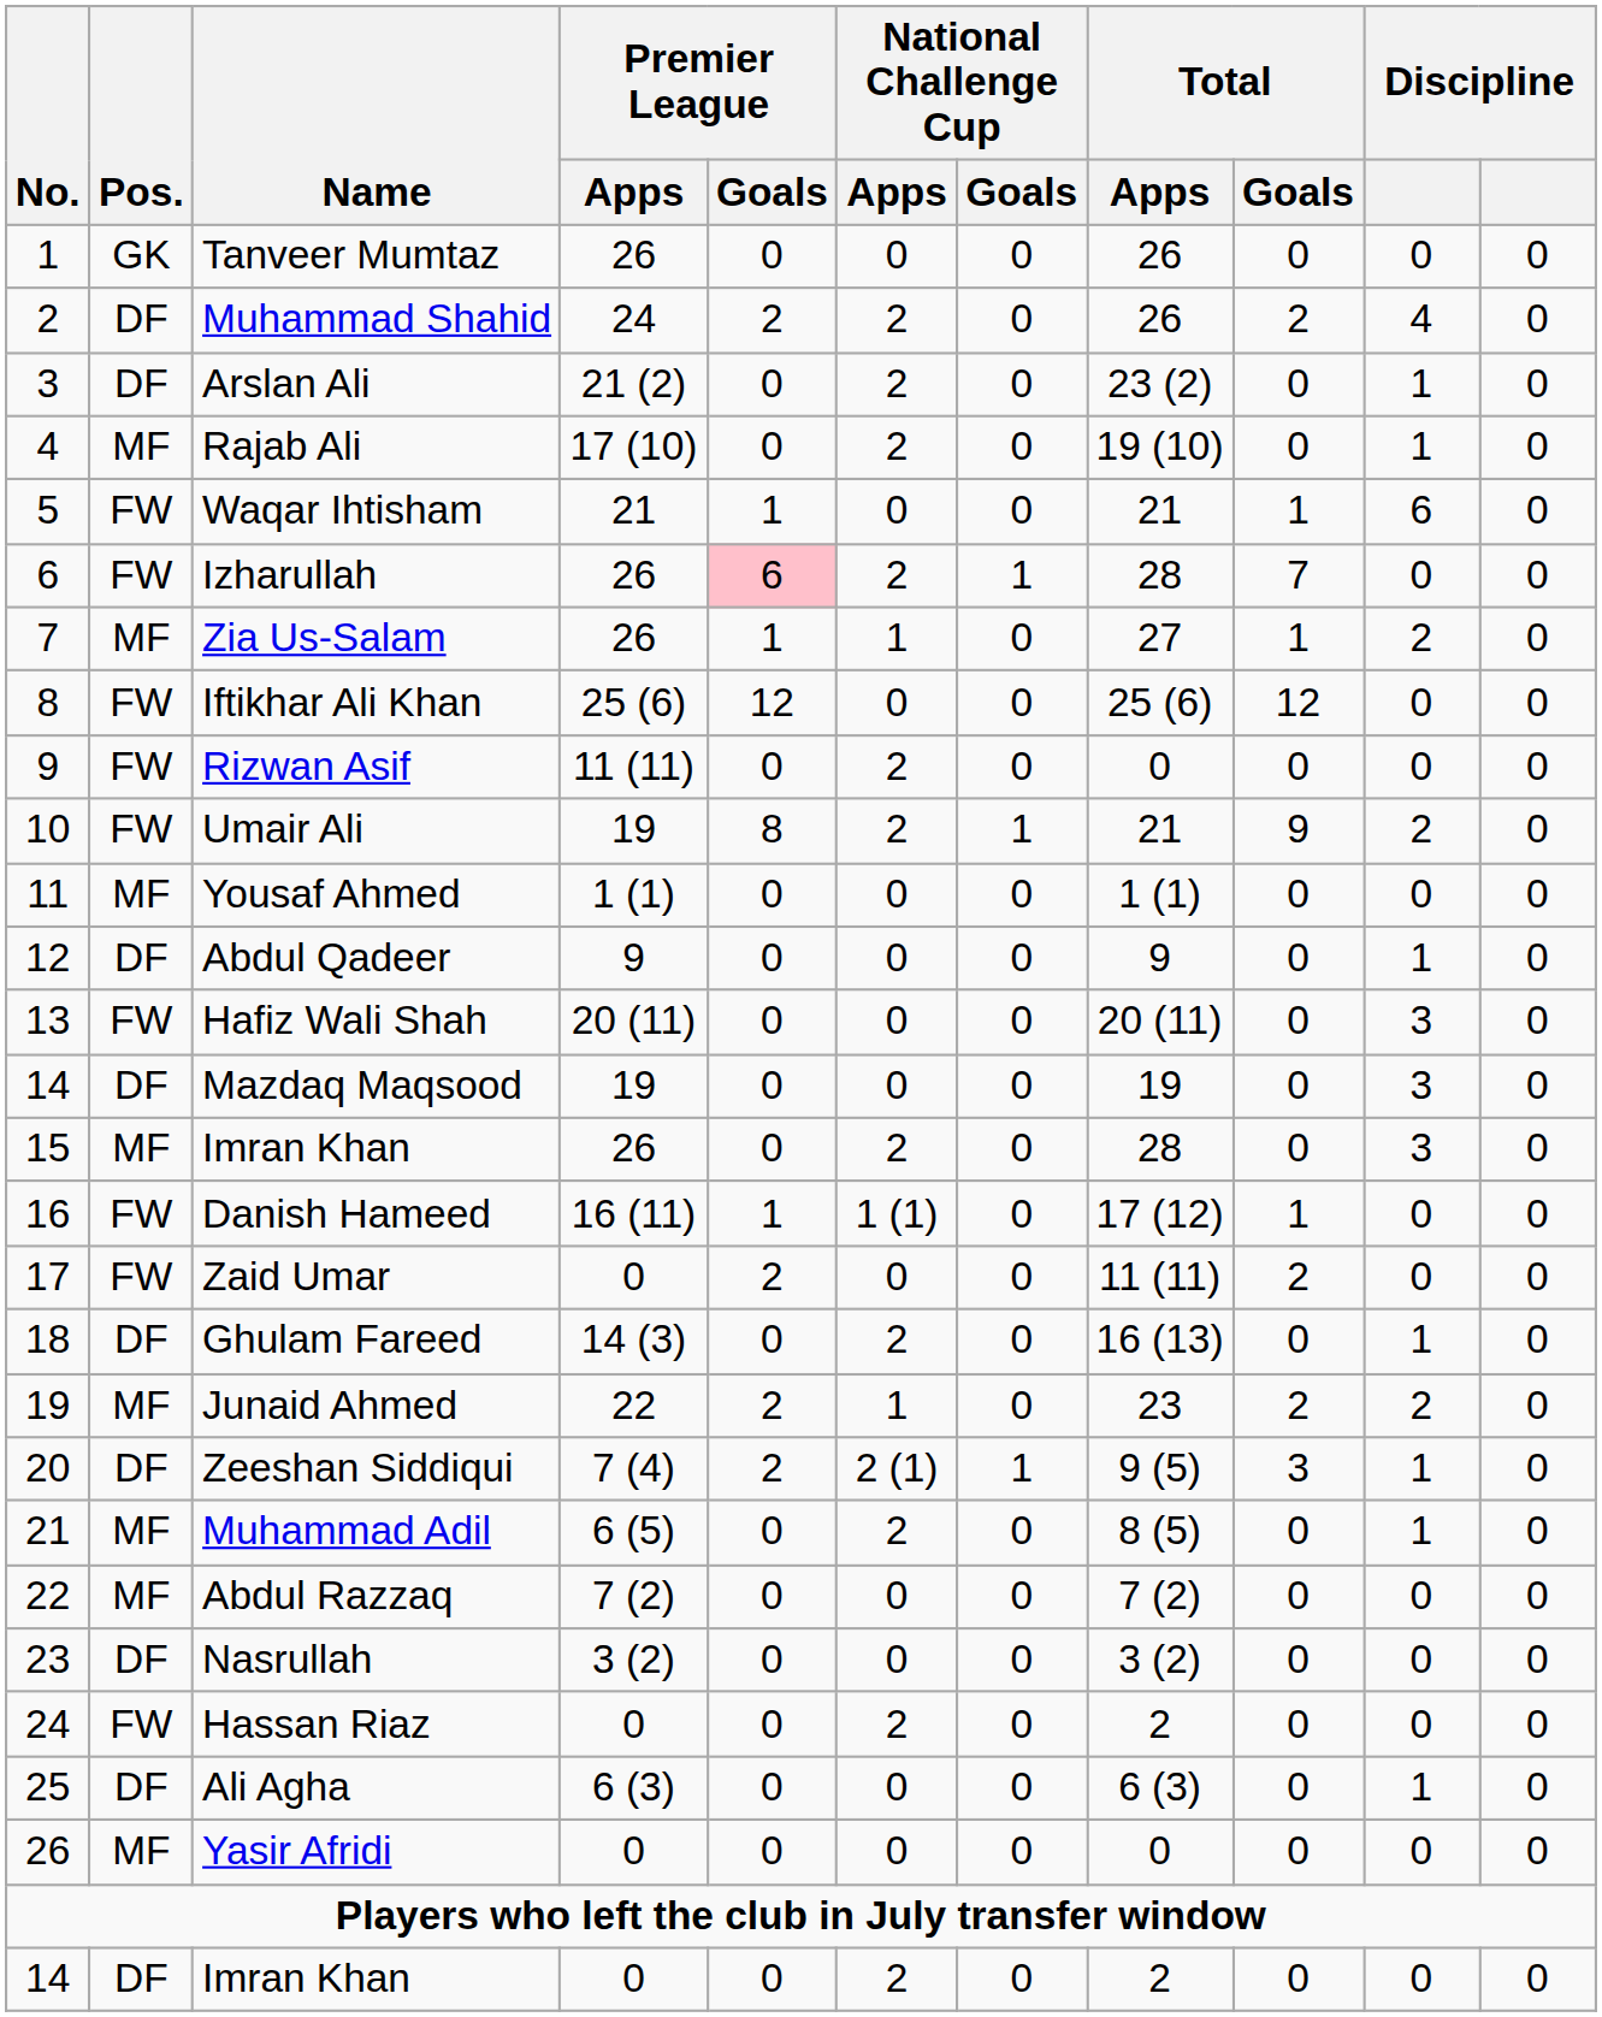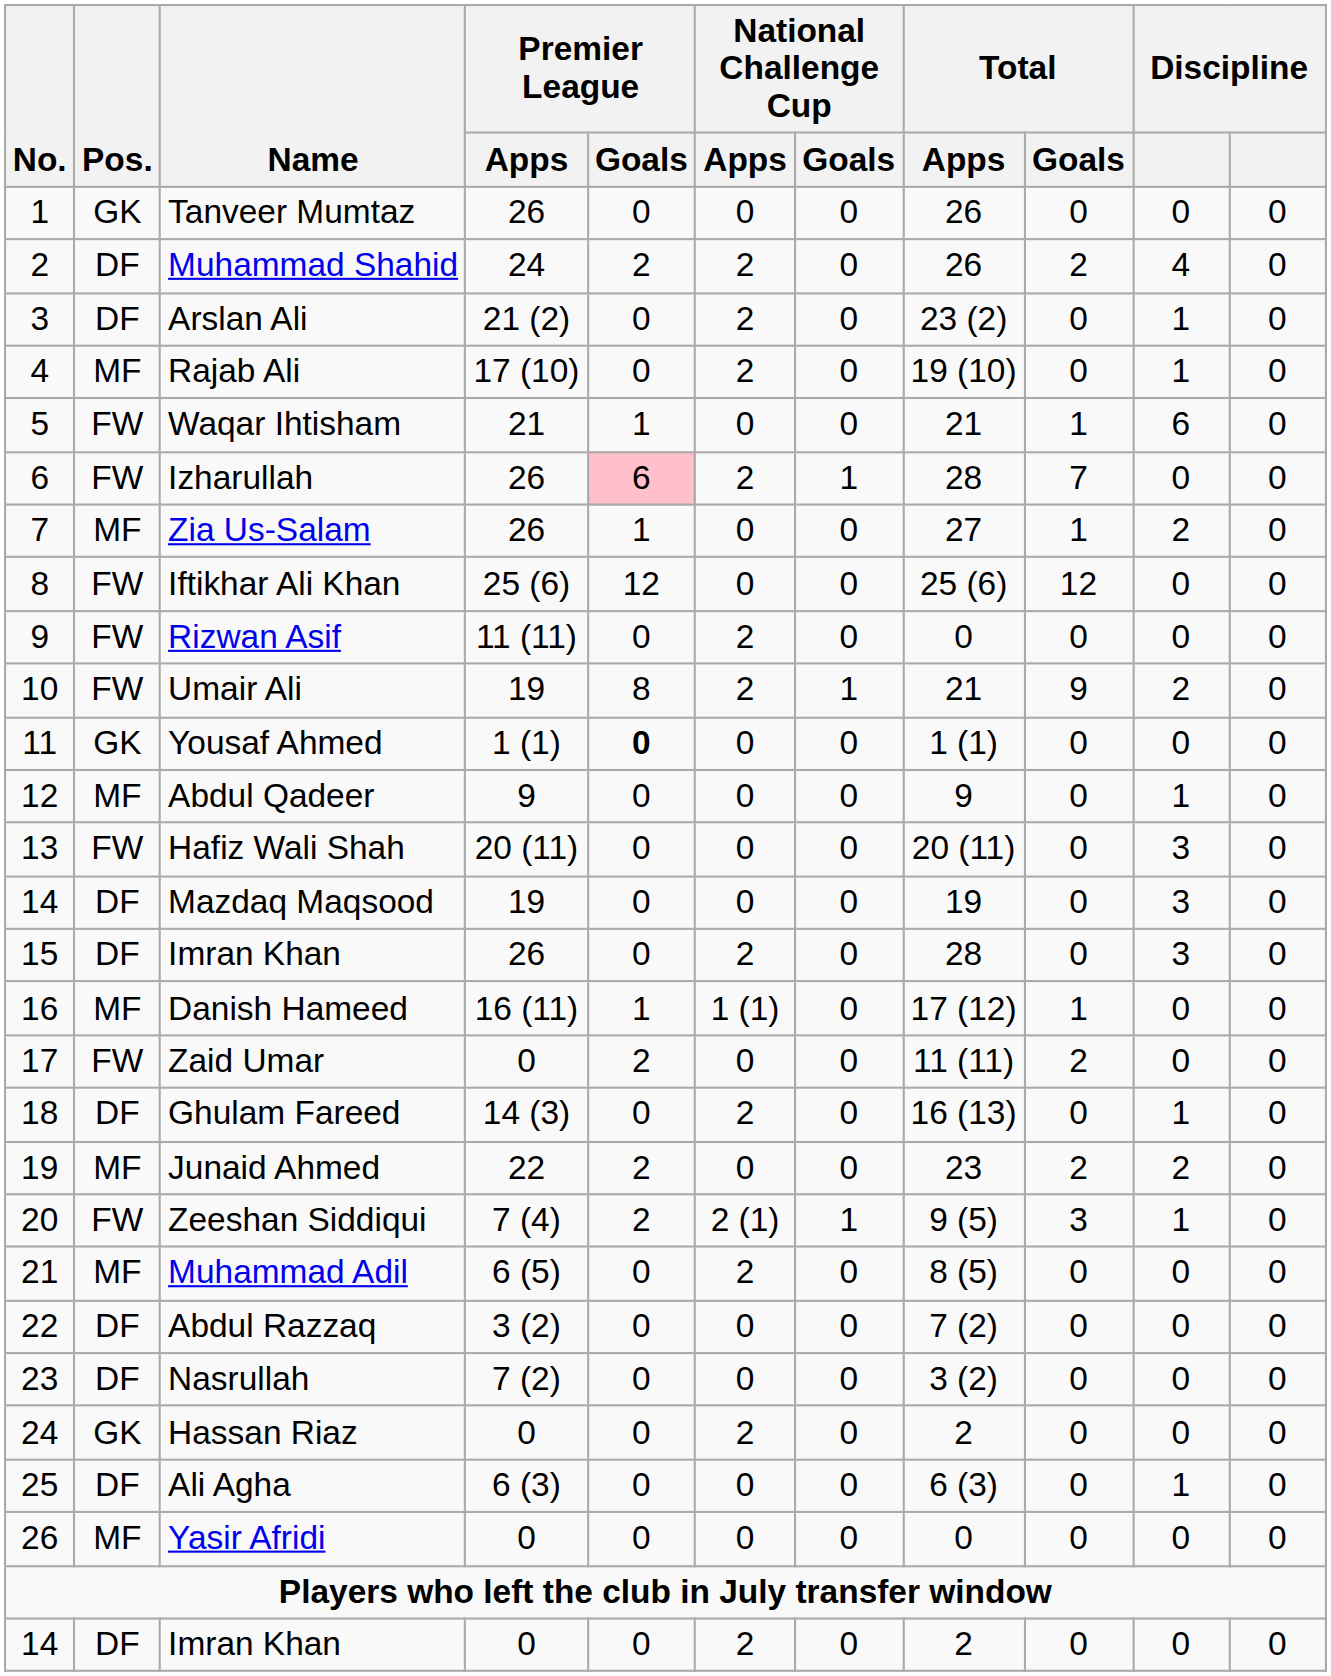 <table class="wikitable" style="text-align:center">
 <tr>
 <th rowspan="2" style="vertical-align:bottom;">No.</th>
 <th rowspan="2" style="vertical-align:bottom;">Pos.</th>
 <th rowspan="2" style="vertical-align:bottom;">Name</th>
 <th colspan="2" style="width:85px;">Premier League</th>
 <th colspan="2" style="width:85px;">National Challenge Cup</th>
 <th colspan="2" style="width:85px;">Total</th>
 <th colspan="2" style="width:85px;">Discipline</th>
 </tr>
 <tr>
 <th>Apps</th>
 <th>Goals</th>
 <th>Apps</th>
 <th>Goals</th>
 <th>Apps</th>
 <th>Goals</th>
 <th></th>
 <th></th>
 </tr>
 <tr>
 <td>1</td>
 <td>GK</td>
 <td align="left"> Tanveer Mumtaz</td>
 <td>26</td>
 <td>0</td>
 <td>0</td>
 <td>0</td>
 <td>26</td>
 <td>0</td>
 <td>0</td>
 <td>0</td>
 </tr>
 <tr>
 <td>2</td>
 <td>DF</td>
 <td align="left"> <a href='#'>Muhammad Shahid</a></td>
 <td>24</td>
 <td>2</td>
 <td>2</td>
 <td>0</td>
 <td>26</td>
 <td>2</td>
 <td>4</td>
 <td>0</td>
 </tr>
 <tr>
 <td>3</td>
 <td>DF</td>
 <td align="left"> Arslan Ali</td>
 <td>21 (2)</td>
 <td>0</td>
 <td>2</td>
 <td>0</td>
 <td>23 (2)</td>
 <td>0</td>
 <td>1</td>
 <td>0</td>
 </tr>
 <tr>
 <td>4</td>
 <td>MF</td>
 <td align="left"> Rajab Ali</td>
 <td>17 (10)</td>
 <td>0</td>
 <td>2</td>
 <td>0</td>
 <td>19 (10)</td>
 <td>0</td>
 <td>1</td>
 <td>0</td>
 </tr>
 <tr>
 <td>5</td>
 <td>FW</td>
 <td align="left"> Waqar Ihtisham</td>
 <td>21</td>
 <td>1</td>
 <td>0</td>
 <td>0</td>
 <td>21</td>
 <td>1</td>
 <td>6</td>
 <td>0</td>
 </tr>
 <tr>
 <td>6</td>
 <td>FW</td>
 <td align="left"> Izharullah</td>
 <td>26</td>
 <td style="background: pink;">6</td>
 <td>2</td>
 <td>1</td>
 <td>28</td>
 <td>7</td>
 <td>0</td>
 <td>0</td>
 </tr>
 <tr>
 <td>7</td>
 <td>MF</td>
 <td align="left"> <a href='#'>Zia Us-Salam</a></td>
 <td>26</td>
 <td>1</td>
-<td>1</td>
+<td>0</td>
 <td>0</td>
 <td>27</td>
 <td>1</td>
 <td>2</td>
 <td>0</td>
 </tr>
 <tr>
 <td>8</td>
 <td>FW</td>
 <td align="left"> Iftikhar Ali Khan</td>
 <td>25 (6)</td>
 <td>12</td>
 <td>0</td>
 <td>0</td>
 <td>25 (6)</td>
 <td>12</td>
 <td>0</td>
 <td>0</td>
 </tr>
 <tr>
 <td>9</td>
 <td>FW</td>
 <td align="left"> <a href='#'>Rizwan Asif</a></td>
 <td>11 (11)</td>
 <td>0</td>
 <td>2</td>
 <td>0</td>
 <td>0</td>
 <td>0</td>
 <td>0</td>
 <td>0</td>
 </tr>
 <tr>
 <td>10</td>
 <td>FW</td>
 <td align="left"> Umair Ali</td>
 <td>19</td>
 <td>8</td>
 <td>2</td>
 <td>1</td>
 <td>21</td>
 <td>9</td>
 <td>2</td>
 <td>0</td>
 </tr>
 <tr>
 <td>11</td>
-<td>MF</td>
+<td>GK</td>
 <td align="left"> Yousaf Ahmed</td>
 <td>1 (1)</td>
-<td>0</td>
+<td><strong>0</strong></td>
 <td>0</td>
 <td>0</td>
 <td>1 (1)</td>
 <td>0</td>
 <td>0</td>
 <td>0</td>
 </tr>
 <tr>
 <td>12</td>
-<td>DF</td>
+<td>MF</td>
 <td align="left"> Abdul Qadeer</td>
 <td>9</td>
 <td>0</td>
 <td>0</td>
 <td>0</td>
 <td>9</td>
 <td>0</td>
 <td>1</td>
 <td>0</td>
 </tr>
 <tr>
 <td>13</td>
 <td>FW</td>
 <td align="left"> Hafiz Wali Shah</td>
 <td>20 (11)</td>
 <td>0</td>
 <td>0</td>
 <td>0</td>
 <td>20 (11)</td>
 <td>0</td>
 <td>3</td>
 <td>0</td>
 </tr>
 <tr>
 <td>14</td>
 <td>DF</td>
 <td align="left"> Mazdaq Maqsood</td>
 <td>19</td>
 <td>0</td>
 <td>0</td>
 <td>0</td>
 <td>19</td>
 <td>0</td>
 <td>3</td>
 <td>0</td>
 </tr>
 <tr>
 <td>15</td>
-<td>MF</td>
+<td>DF</td>
 <td align="left"> Imran Khan</td>
 <td>26</td>
 <td>0</td>
 <td>2</td>
 <td>0</td>
 <td>28</td>
 <td>0</td>
 <td>3</td>
 <td>0</td>
 </tr>
 <tr>
 <td>16</td>
-<td>FW</td>
+<td>MF</td>
 <td align="left"> Danish Hameed</td>
 <td>16 (11)</td>
 <td>1</td>
 <td>1 (1)</td>
 <td>0</td>
 <td>17 (12)</td>
 <td>1</td>
 <td>0</td>
 <td>0</td>
 </tr>
 <tr>
 <td>17</td>
 <td>FW</td>
 <td align="left"> Zaid Umar</td>
 <td>0</td>
 <td>2</td>
 <td>0</td>
 <td>0</td>
 <td>11 (11)</td>
 <td>2</td>
 <td>0</td>
 <td>0</td>
 </tr>
 <tr>
 <td>18</td>
 <td>DF</td>
 <td align="left"> Ghulam Fareed</td>
 <td>14 (3)</td>
 <td>0</td>
 <td>2</td>
 <td>0</td>
 <td>16 (13)</td>
 <td>0</td>
 <td>1</td>
 <td>0</td>
 </tr>
 <tr>
 <td>19</td>
 <td>MF</td>
 <td align="left"> Junaid Ahmed</td>
 <td>22</td>
 <td>2</td>
-<td>1</td>
+<td>0</td>
 <td>0</td>
 <td>23</td>
 <td>2</td>
 <td>2</td>
 <td>0</td>
 </tr>
 <tr>
 <td>20</td>
-<td>DF</td>
+<td>FW</td>
 <td align="left"> Zeeshan Siddiqui</td>
 <td>7 (4)</td>
 <td>2</td>
 <td>2 (1)</td>
 <td>1</td>
 <td>9 (5)</td>
 <td>3</td>
 <td>1</td>
 <td>0</td>
 </tr>
 <tr>
 <td>21</td>
 <td>MF</td>
 <td align="left"> <a href='#'>Muhammad Adil</a></td>
 <td>6 (5)</td>
 <td>0</td>
 <td>2</td>
 <td>0</td>
 <td>8 (5)</td>
 <td>0</td>
-<td>1</td>
+<td>0</td>
 <td>0</td>
 </tr>
 <tr>
 <td>22</td>
-<td>MF</td>
+<td>DF</td>
 <td align="left"> Abdul Razzaq</td>
-<td>7 (2)</td>
+<td>3 (2)</td>
 <td>0</td>
 <td>0</td>
 <td>0</td>
 <td>7 (2)</td>
 <td>0</td>
 <td>0</td>
 <td>0</td>
 </tr>
 <tr>
 <td>23</td>
 <td>DF</td>
 <td align="left"> Nasrullah</td>
-<td>3 (2)</td>
+<td>7 (2)</td>
 <td>0</td>
 <td>0</td>
 <td>0</td>
 <td>3 (2)</td>
 <td>0</td>
 <td>0</td>
 <td>0</td>
 </tr>
 <tr>
 <td>24</td>
-<td>FW</td>
+<td>GK</td>
 <td align="left"> Hassan Riaz</td>
 <td>0</td>
 <td>0</td>
 <td>2</td>
 <td>0</td>
 <td>2</td>
 <td>0</td>
 <td>0</td>
 <td>0</td>
 </tr>
 <tr>
 <td>25</td>
 <td>DF</td>
 <td align="left"> Ali Agha</td>
 <td>6 (3)</td>
 <td>0</td>
 <td>0</td>
 <td>0</td>
 <td>6 (3)</td>
 <td>0</td>
 <td>1</td>
 <td>0</td>
 </tr>
 <tr>
 <td>26</td>
 <td>MF</td>
 <td align="left"> <a href='#'>Yasir Afridi</a></td>
 <td>0</td>
 <td>0</td>
 <td>0</td>
 <td>0</td>
 <td>0</td>
 <td>0</td>
 <td>0</td>
 <td>0</td>
 </tr>
 <tr>
 <td colspan="17"><strong>Players who left the club in July transfer window</strong></td>
 </tr>
 <tr>
 <td>14</td>
 <td>DF</td>
 <td align="left"> Imran Khan</td>
 <td>0</td>
 <td>0</td>
 <td>2</td>
 <td>0</td>
 <td>2</td>
 <td>0</td>
 <td>0</td>
 <td>0</td>
 </tr>
 </table>
